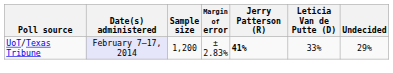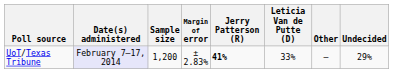 <table class="wikitable">
 <tr valign= bottom>
 <th style="width:190px;">Poll source</th>
 <th style="width:160px;">Date(s)<br>administered</th>
 <th class=small>Sample<br>size</th>
 <th><small>Margin of</small><br>error</th>
 <th style="width:105px;">Jerry<br>Patterson (R)</th>
 <th style="width:105px;">Leticia<br>Van de Putte (D)</th>
+<th style="width:40px;">Other</th>
 <th style="width:40px;">Undecided</th>
 </tr>
 <tr>
 <td><a href='#'>UoT</a>/<a href='#'>Texas Tribune</a></td>
 <td align=center style="background: lavender;">February 7–17, 2014</td>
 <td align=center>1,200</td>
 <td align=center>± 2.83%</td>
 <td><strong>41%</strong></td>
 <td align=center>33%</td>
+<td align=center>—</td>
 <td align=center>29%</td>
 </tr>
 </table>
